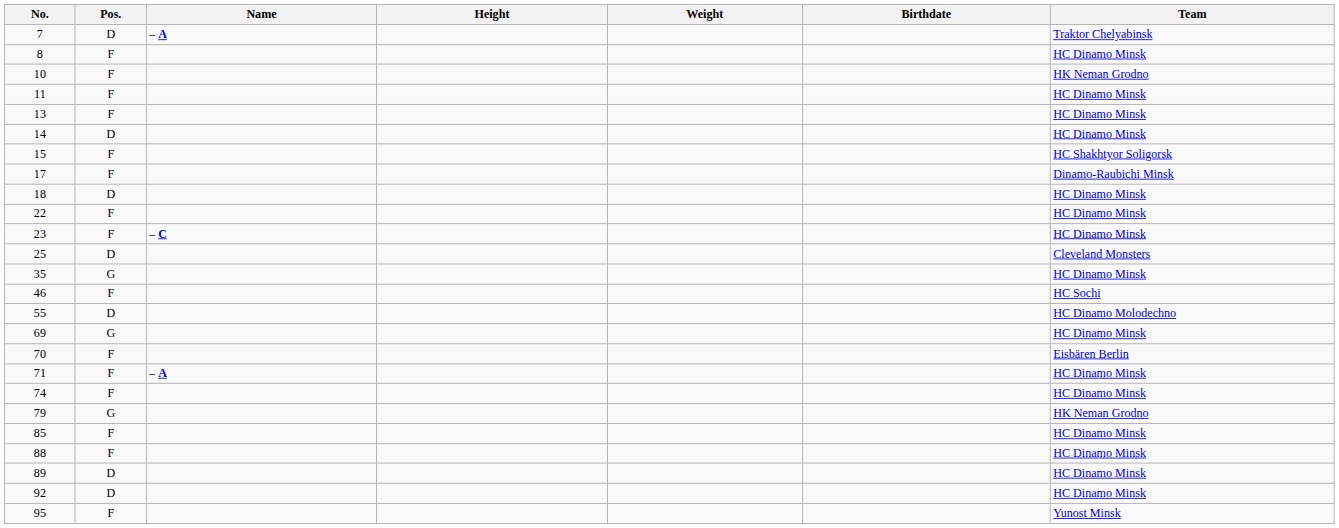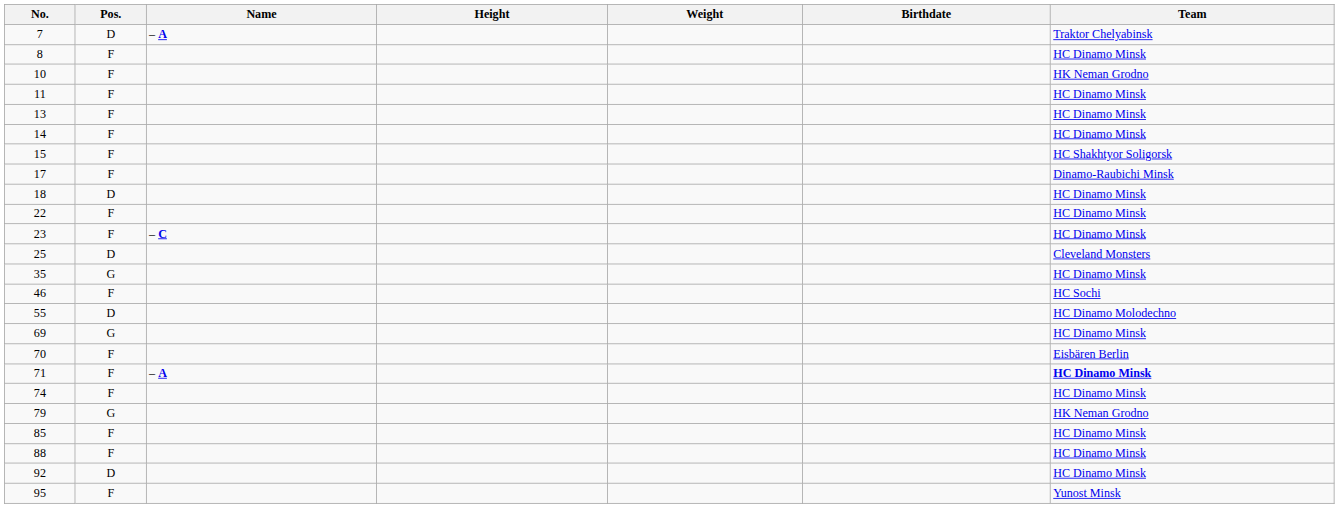 <table width="100%" class="wikitable sortable" style="font-size: 90%; text-align: center;">
 <tr>
 <th style="width:  4%;">No.</th>
 <th style="width:  4%;">Pos.</th>
 <th style="width: 13%;">Name</th>
 <th style="width: 13%;">Height</th>
 <th style="width: 11%;">Weight</th>
 <th style="width: 14%;">Birthdate</th>
 <th style="width: 16%;">Team</th>
 </tr>
 <tr>
 <td>7</td>
 <td>D</td>
 <td align=left> – <strong><a href='#'>A</a></strong></td>
 <td></td>
 <td></td>
 <td></td>
 <td style="text-align:left;"> <a href='#'>Traktor Chelyabinsk</a></td>
 </tr>
 <tr>
 <td>8</td>
 <td>F</td>
 <td align=left></td>
 <td></td>
 <td></td>
 <td></td>
 <td style="text-align:left;"> <a href='#'>HC Dinamo Minsk</a></td>
 </tr>
 <tr>
 <td>10</td>
 <td>F</td>
 <td align=left></td>
 <td></td>
 <td></td>
 <td></td>
 <td style="text-align:left;"> <a href='#'>HK Neman Grodno</a></td>
 </tr>
 <tr>
 <td>11</td>
 <td>F</td>
 <td align=left></td>
 <td></td>
 <td></td>
 <td></td>
 <td style="text-align:left;"> <a href='#'>HC Dinamo Minsk</a></td>
 </tr>
 <tr>
 <td>13</td>
 <td>F</td>
 <td align=left></td>
 <td></td>
 <td></td>
 <td></td>
 <td style="text-align:left;"> <a href='#'>HC Dinamo Minsk</a></td>
 </tr>
 <tr>
 <td>14</td>
-<td>D</td>
+<td>F</td>
 <td align=left></td>
 <td></td>
 <td></td>
 <td></td>
 <td style="text-align:left;"> <a href='#'>HC Dinamo Minsk</a></td>
 </tr>
 <tr>
 <td>15</td>
 <td>F</td>
 <td align=left></td>
 <td></td>
 <td></td>
 <td></td>
 <td style="text-align:left;"> <a href='#'>HC Shakhtyor Soligorsk</a></td>
 </tr>
 <tr>
 <td>17</td>
 <td>F</td>
 <td align=left></td>
 <td></td>
 <td></td>
 <td></td>
 <td style="text-align:left;"> <a href='#'>Dinamo-Raubichi Minsk</a></td>
 </tr>
 <tr>
 <td>18</td>
 <td>D</td>
 <td align=left></td>
 <td></td>
 <td></td>
 <td></td>
 <td style="text-align:left;"> <a href='#'>HC Dinamo Minsk</a></td>
 </tr>
 <tr>
 <td>22</td>
 <td>F</td>
 <td align=left></td>
 <td></td>
 <td></td>
 <td></td>
 <td style="text-align:left;"> <a href='#'>HC Dinamo Minsk</a></td>
 </tr>
 <tr>
 <td>23</td>
 <td>F</td>
 <td align=left> – <strong><a href='#'>C</a></strong></td>
 <td></td>
 <td></td>
 <td></td>
 <td style="text-align:left;"> <a href='#'>HC Dinamo Minsk</a></td>
 </tr>
 <tr>
 <td>25</td>
 <td>D</td>
 <td align=left></td>
 <td></td>
 <td></td>
 <td></td>
 <td style="text-align:left;"> <a href='#'>Cleveland Monsters</a></td>
 </tr>
 <tr>
 <td>35</td>
 <td>G</td>
 <td align=left></td>
 <td></td>
 <td></td>
 <td></td>
 <td style="text-align:left;"> <a href='#'>HC Dinamo Minsk</a></td>
 </tr>
 <tr>
 <td>46</td>
 <td>F</td>
 <td align=left></td>
 <td></td>
 <td></td>
 <td></td>
 <td style="text-align:left;"> <a href='#'>HC Sochi</a></td>
 </tr>
 <tr>
 <td>55</td>
 <td>D</td>
 <td align=left></td>
 <td></td>
 <td></td>
 <td></td>
 <td style="text-align:left;"> <a href='#'>HC Dinamo Molodechno</a></td>
 </tr>
 <tr>
 <td>69</td>
 <td>G</td>
 <td align=left></td>
 <td></td>
 <td></td>
 <td></td>
 <td style="text-align:left;"> <a href='#'>HC Dinamo Minsk</a></td>
 </tr>
 <tr>
 <td>70</td>
 <td>F</td>
 <td align=left></td>
 <td></td>
 <td></td>
 <td></td>
 <td style="text-align:left;"> <a href='#'>Eisbären Berlin</a></td>
 </tr>
 <tr>
 <td>71</td>
 <td>F</td>
 <td align=left> – <strong><a href='#'>A</a></strong></td>
 <td></td>
 <td></td>
 <td></td>
-<td style="text-align:left;"> <a href='#'>HC Dinamo Minsk</a></td>
+<td style="text-align:left;"><strong> <a href='#'>HC Dinamo Minsk</a></strong></td>
 </tr>
 <tr>
 <td>74</td>
 <td>F</td>
 <td align=left></td>
 <td></td>
 <td></td>
 <td></td>
 <td style="text-align:left;"> <a href='#'>HC Dinamo Minsk</a></td>
 </tr>
 <tr>
 <td>79</td>
 <td>G</td>
 <td align=left></td>
 <td></td>
 <td></td>
 <td></td>
 <td style="text-align:left;"> <a href='#'>HK Neman Grodno</a></td>
 </tr>
 <tr>
 <td>85</td>
 <td>F</td>
 <td align=left></td>
 <td></td>
 <td></td>
 <td></td>
 <td style="text-align:left;"> <a href='#'>HC Dinamo Minsk</a></td>
 </tr>
 <tr>
 <td>88</td>
 <td>F</td>
 <td align=left></td>
 <td></td>
 <td></td>
 <td></td>
 <td style="text-align:left;"> <a href='#'>HC Dinamo Minsk</a></td>
 </tr>
 <tr>
-<td>89</td>
-<td>D</td>
-<td align=left></td>
-<td></td>
-<td></td>
-<td></td>
-<td style="text-align:left;"> <a href='#'>HC Dinamo Minsk</a></td>
-</tr>
-<tr>
 <td>92</td>
 <td>D</td>
 <td align=left></td>
 <td></td>
 <td></td>
 <td></td>
 <td style="text-align:left;"> <a href='#'>HC Dinamo Minsk</a></td>
 </tr>
 <tr>
 <td>95</td>
 <td>F</td>
 <td align=left></td>
 <td></td>
 <td></td>
 <td></td>
 <td style="text-align:left;"> <a href='#'>Yunost Minsk</a></td>
 </tr>
 </table>
